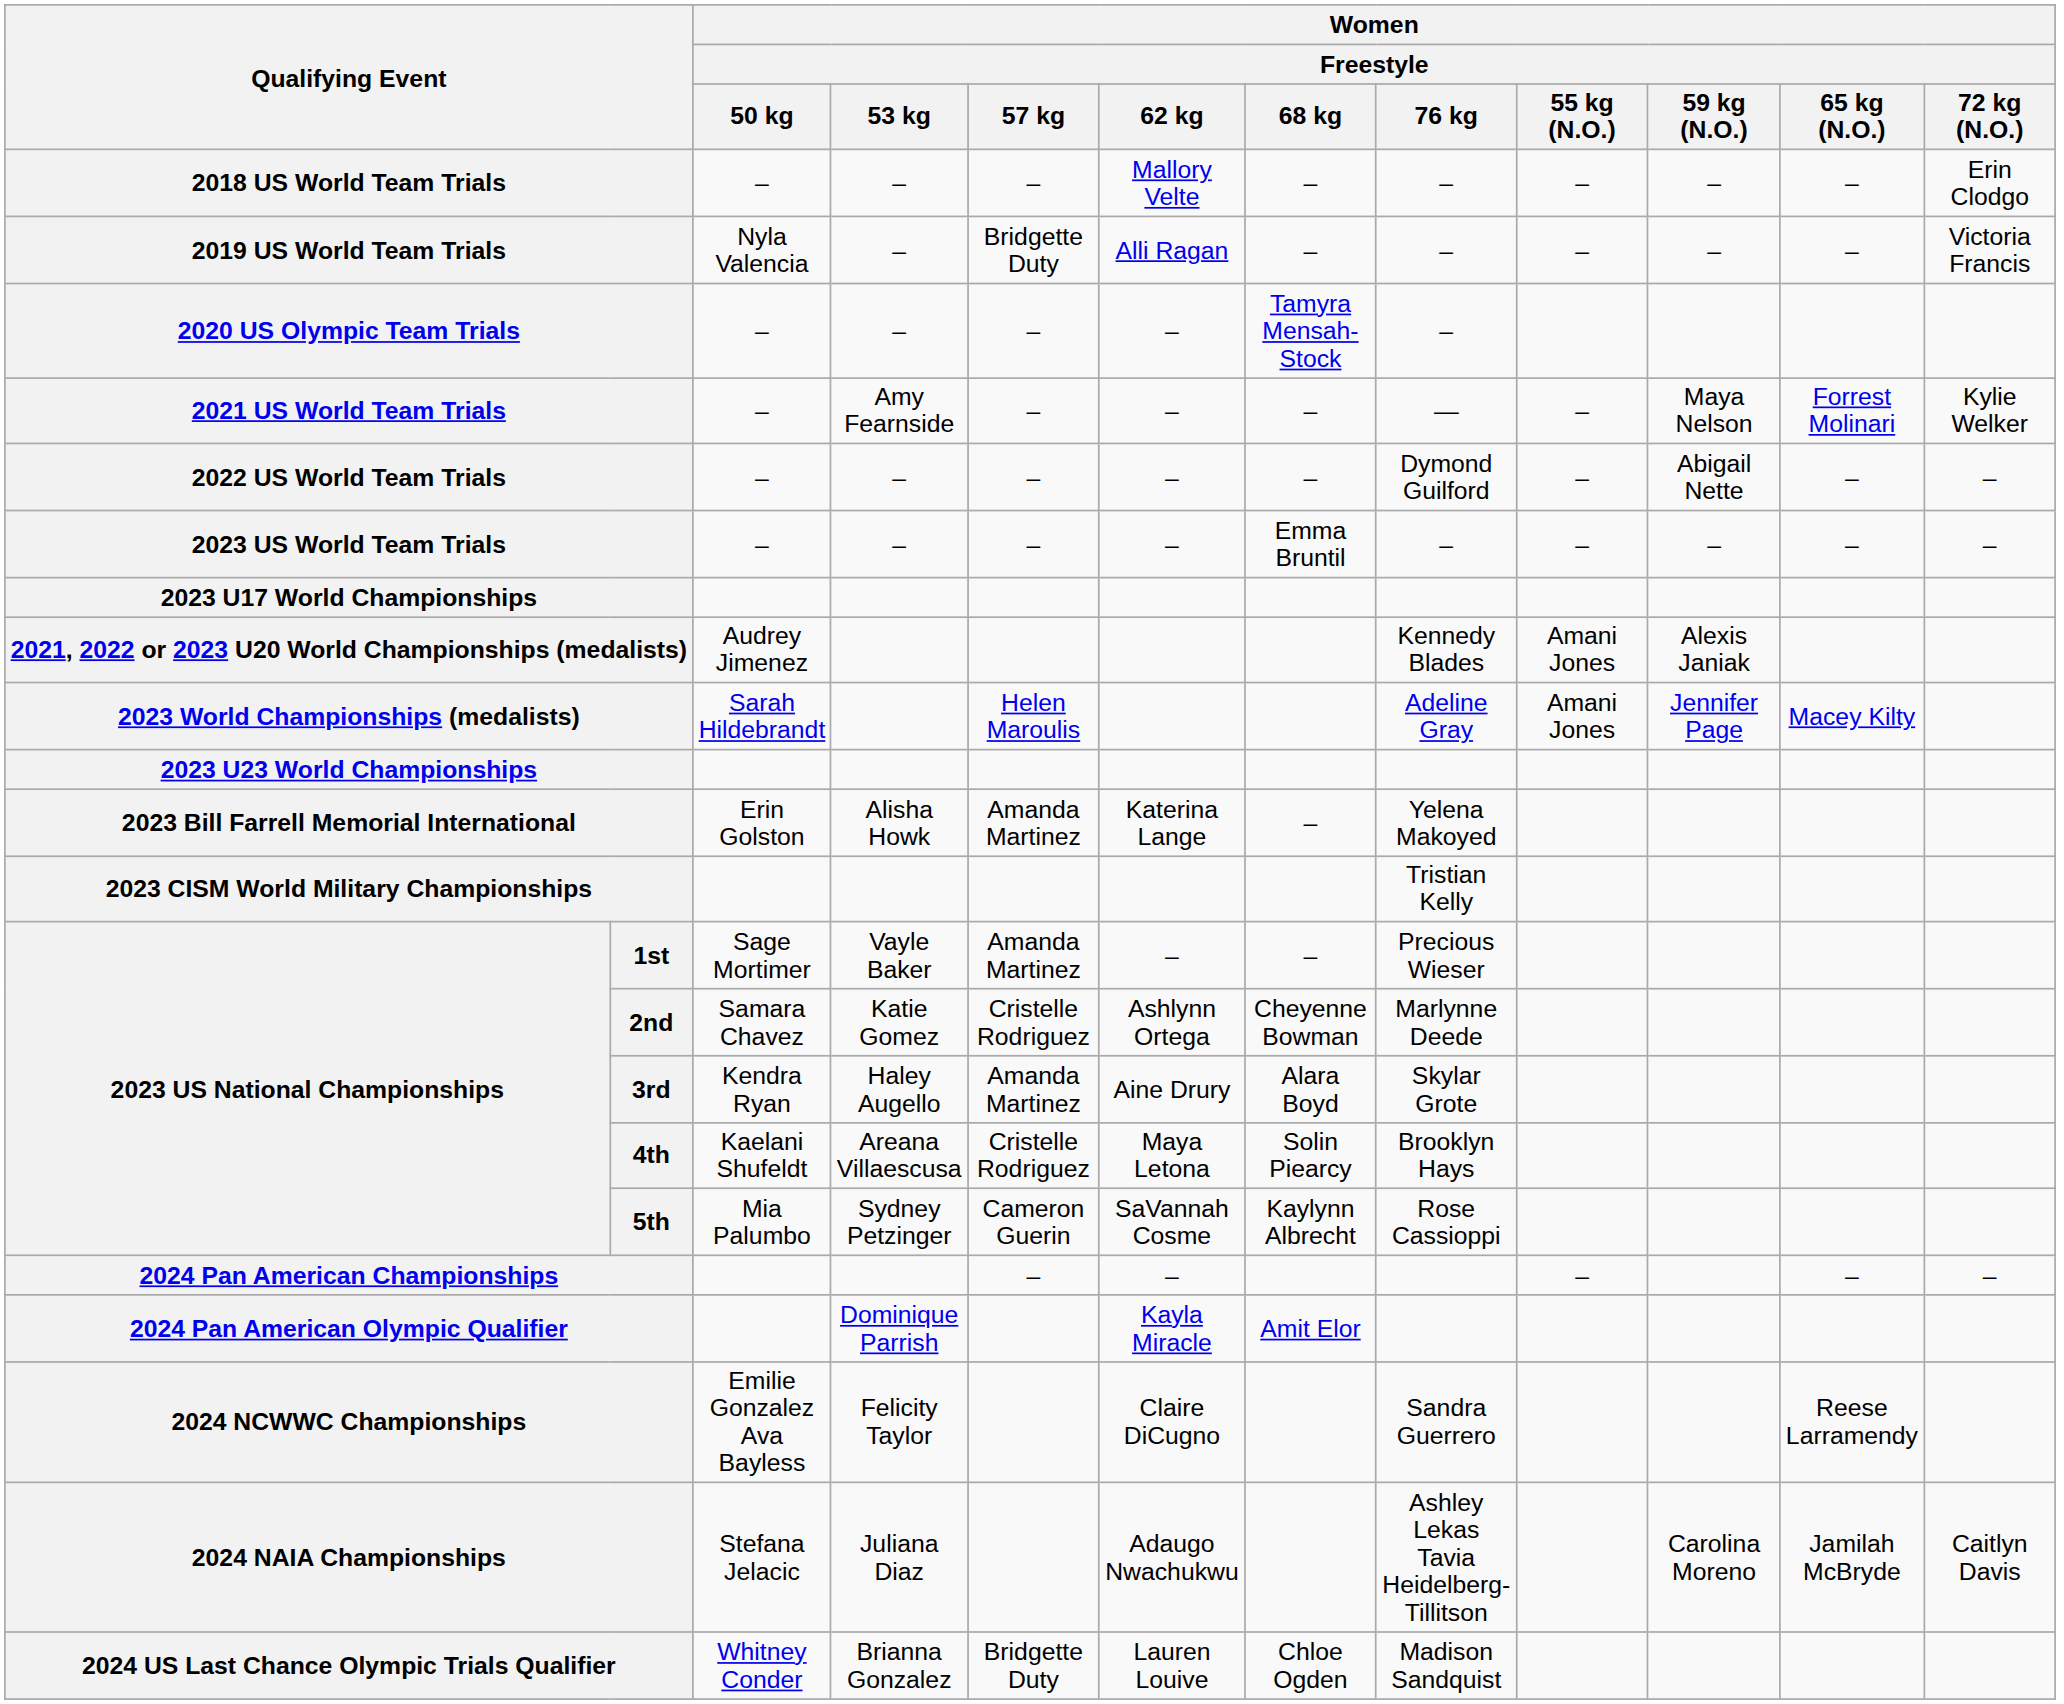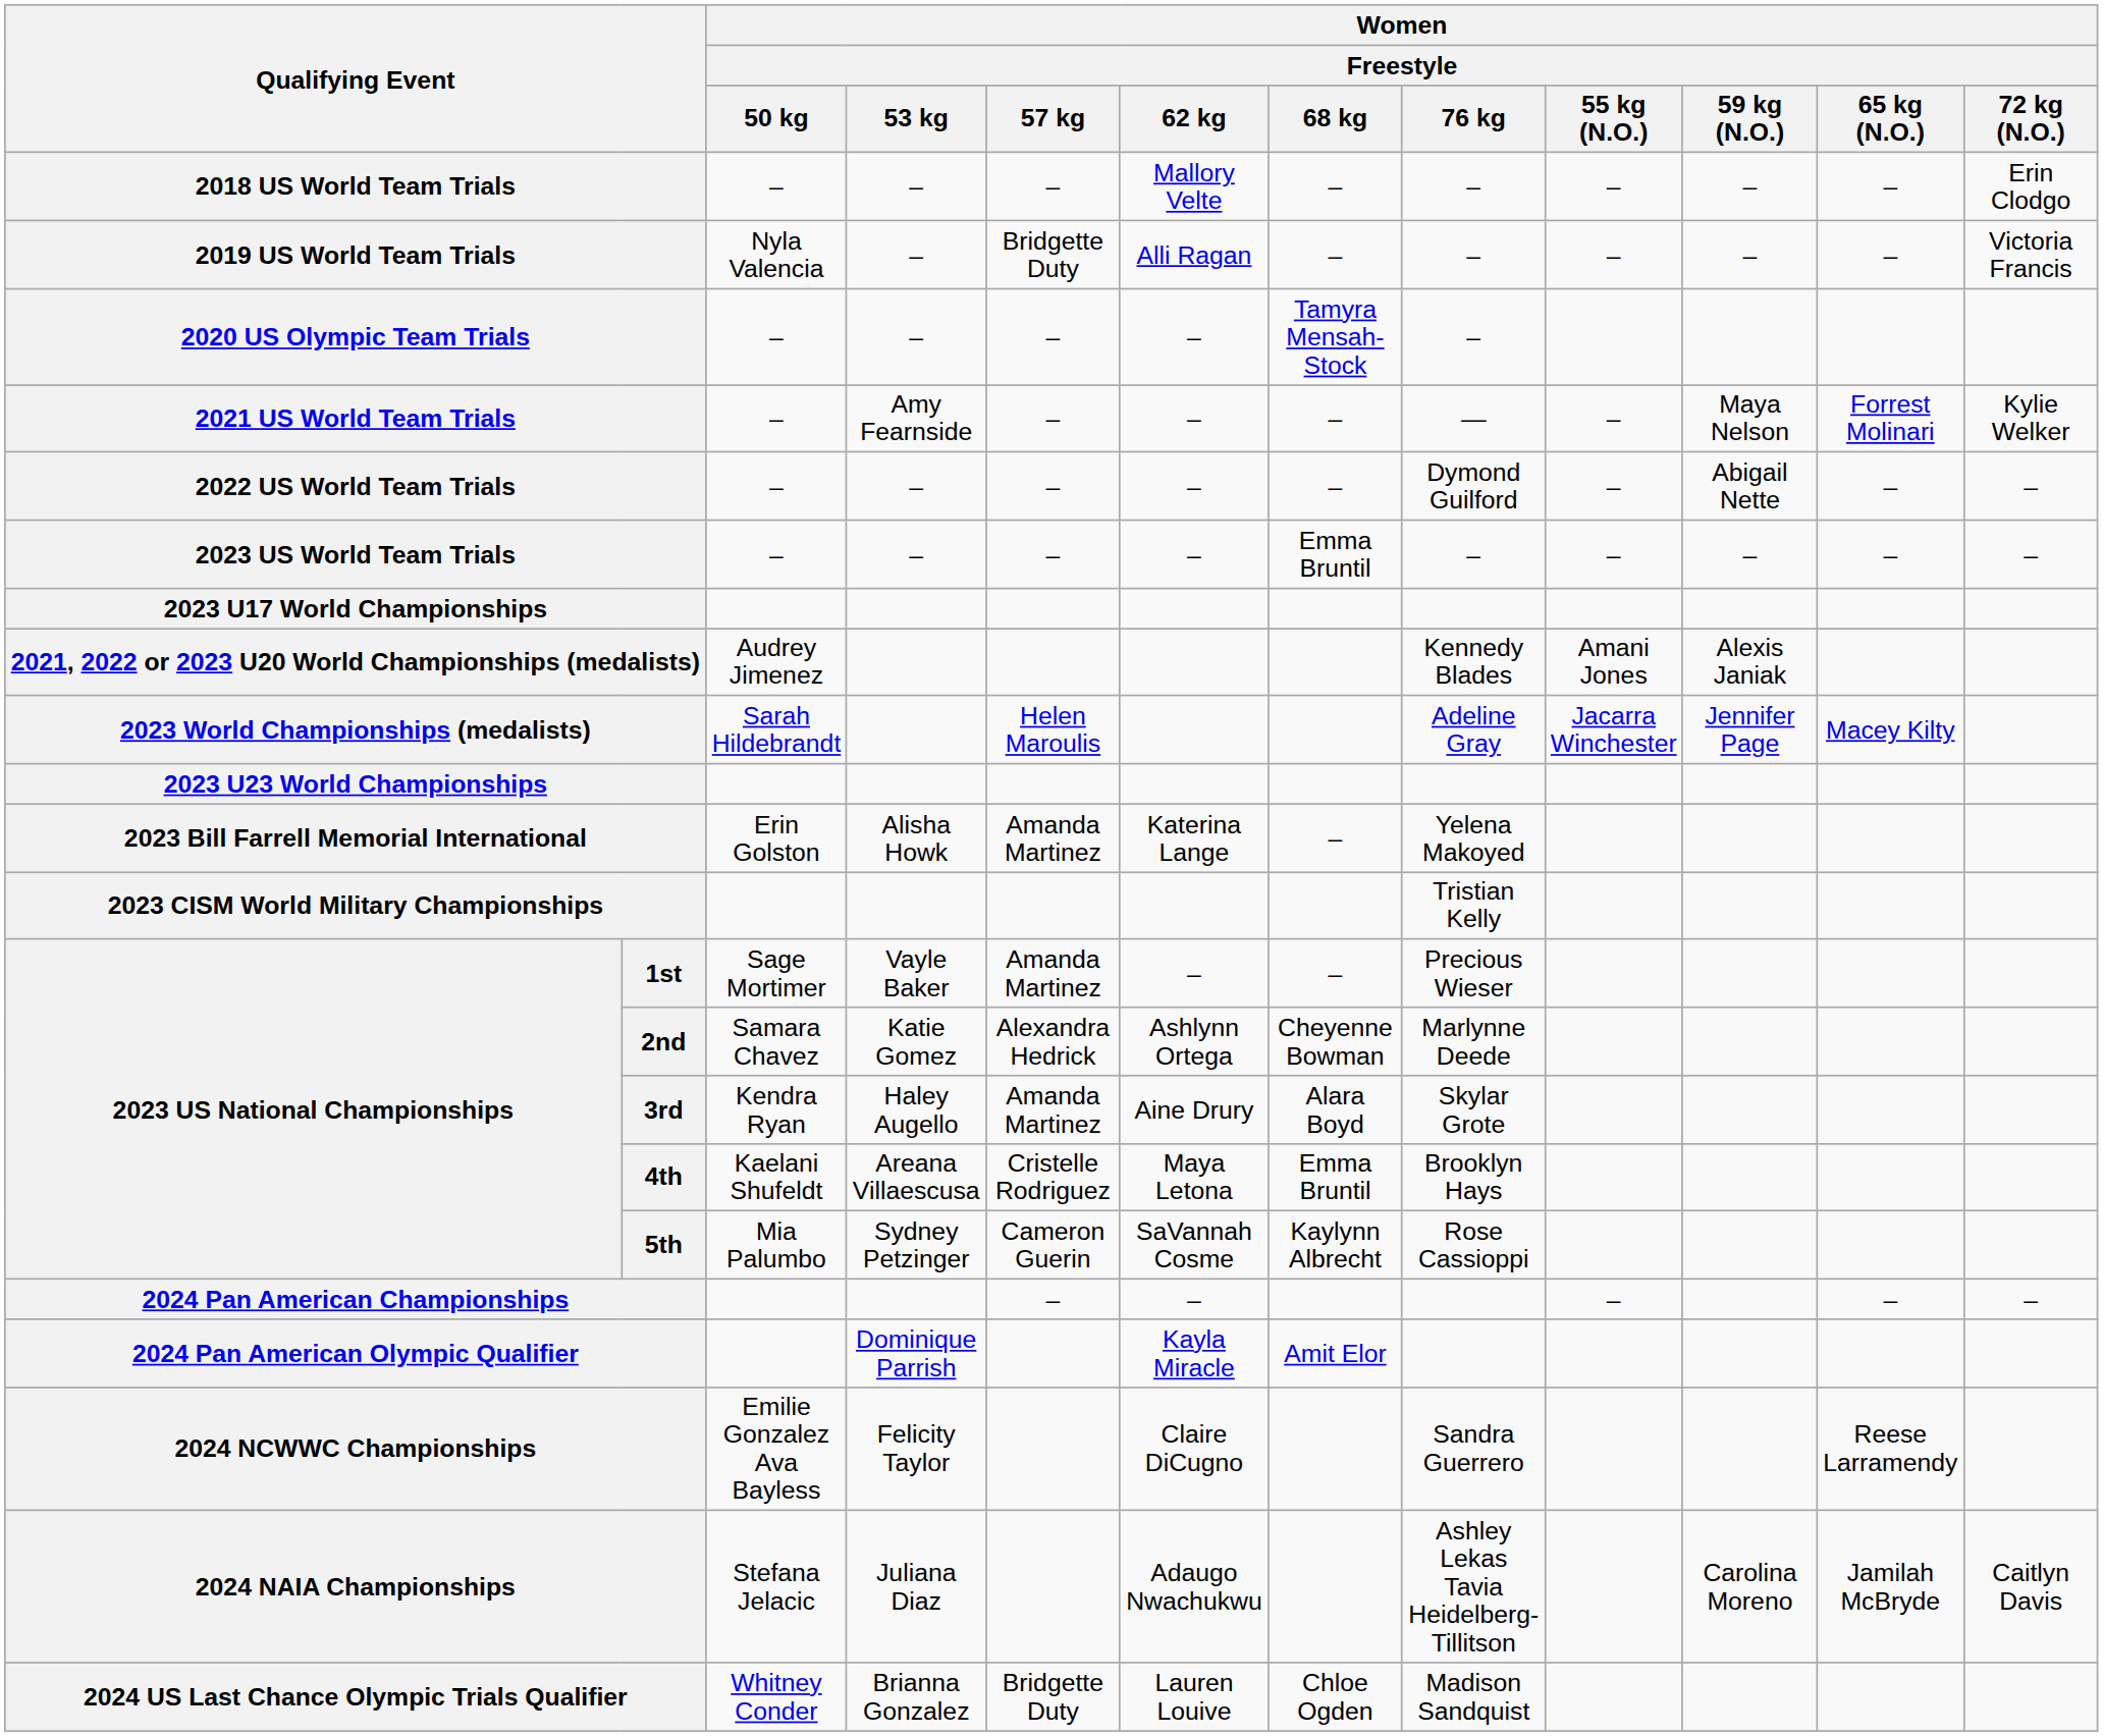 <table class="wikitable" style="text-align:center; font-size:90%">
 <tr>
 <th colspan="2" rowspan="3">Qualifying Event</th>
 <th colspan="10">Women</th>
 </tr>
 <tr>
 <th colspan="10">Freestyle</th>
 </tr>
 <tr>
 <th width="70">50 kg</th>
 <th width="70">53 kg</th>
 <th width="70">57 kg</th>
 <th width="70">62 kg</th>
 <th width="70">68 kg</th>
 <th width="70">76 kg</th>
 <th width="70">55 kg (N.O.)</th>
 <th width="70">59 kg (N.O.)</th>
 <th width="70">65 kg (N.O.)</th>
 <th width="70">72 kg (N.O.)</th>
 </tr>
 <tr>
 <th colspan="2">2018 US World Team Trials</th>
 <td>–</td>
 <td>–</td>
 <td>–</td>
 <td><a href='#'>Mallory Velte</a></td>
 <td>–</td>
 <td>–</td>
 <td>–</td>
 <td>–</td>
 <td>–</td>
 <td>Erin Clodgo</td>
 </tr>
 <tr>
 <th colspan="2">2019 US World Team Trials</th>
 <td>Nyla Valencia</td>
 <td>–</td>
 <td>Bridgette Duty</td>
 <td><a href='#'>Alli Ragan</a></td>
 <td>–</td>
 <td>–</td>
 <td>–</td>
 <td>–</td>
 <td>–</td>
 <td>Victoria Francis</td>
 </tr>
 <tr>
 <th colspan="2"><a href='#'>2020 US Olympic Team Trials</a></th>
 <td>–</td>
 <td>–</td>
 <td>–</td>
 <td>–</td>
 <td><a href='#'>Tamyra Mensah-Stock</a></td>
 <td>–</td>
 <td></td>
 <td></td>
 <td></td>
 <td></td>
 </tr>
 <tr>
 <th colspan="2"><a href='#'>2021 US World Team Trials</a></th>
 <td>–</td>
 <td>Amy Fearnside</td>
 <td>–</td>
 <td>–</td>
 <td>–</td>
 <td>—</td>
 <td>–</td>
 <td>Maya Nelson</td>
 <td><a href='#'>Forrest Molinari</a></td>
 <td>Kylie Welker</td>
 </tr>
 <tr>
 <th colspan="2">2022 US World Team Trials</th>
 <td>–</td>
 <td>–</td>
 <td>–</td>
 <td>–</td>
 <td>–</td>
 <td>Dymond Guilford</td>
 <td>–</td>
 <td>Abigail Nette</td>
 <td>–</td>
 <td>–</td>
 </tr>
 <tr>
 <th colspan="2">2023 US World Team Trials</th>
 <td>–</td>
 <td>–</td>
 <td>–</td>
 <td>–</td>
 <td>Emma Bruntil</td>
 <td>–</td>
 <td>–</td>
 <td>–</td>
 <td>–</td>
 <td>–</td>
 </tr>
 <tr>
 <th colspan="2">2023 U17 World Championships</th>
 <td></td>
 <td></td>
 <td></td>
 <td></td>
 <td></td>
 <td></td>
 <td></td>
 <td></td>
 <td></td>
 <td></td>
 </tr>
 <tr>
 <th colspan="2"><a href='#'>2021</a>, <a href='#'>2022</a> or <a href='#'>2023</a> U20 World Championships (medalists)</th>
 <td>Audrey Jimenez</td>
 <td></td>
 <td></td>
 <td></td>
 <td></td>
 <td>Kennedy Blades</td>
 <td>Amani Jones</td>
 <td>Alexis Janiak</td>
 <td></td>
 <td></td>
 </tr>
 <tr>
 <th colspan="2"><a href='#'>2023 World Championships</a> (medalists)</th>
 <td><a href='#'>Sarah Hildebrandt</a></td>
 <td></td>
 <td><a href='#'>Helen Maroulis</a></td>
 <td></td>
 <td></td>
 <td><a href='#'>Adeline Gray</a></td>
-<td>Amani Jones</td>
+<td><a href='#'>Jacarra Winchester</a></td>
 <td><a href='#'>Jennifer Page</a></td>
 <td><a href='#'>Macey Kilty</a></td>
 <td></td>
 </tr>
 <tr>
 <th colspan="2"><a href='#'>2023 U23 World Championships</a></th>
 <td></td>
 <td></td>
 <td></td>
 <td></td>
 <td></td>
 <td></td>
 <td></td>
 <td></td>
 <td></td>
 <td></td>
 </tr>
 <tr>
 <th colspan="2">2023 Bill Farrell Memorial International</th>
 <td>Erin Golston</td>
 <td>Alisha Howk</td>
 <td>Amanda Martinez</td>
 <td>Katerina Lange</td>
 <td>–</td>
 <td>Yelena Makoyed</td>
 <td></td>
 <td></td>
 <td></td>
 <td></td>
 </tr>
 <tr>
 <th colspan="2">2023 CISM World Military Championships</th>
 <td></td>
 <td></td>
 <td></td>
 <td></td>
 <td></td>
 <td>Tristian Kelly</td>
 <td></td>
 <td></td>
 <td></td>
 <td></td>
 </tr>
 <tr>
 <th rowspan="5">2023 US National Championships</th>
 <th>1st</th>
 <td>Sage Mortimer</td>
 <td>Vayle Baker</td>
 <td>Amanda Martinez</td>
 <td>–</td>
 <td>–</td>
 <td>Precious Wieser</td>
 <td></td>
 <td></td>
 <td></td>
 <td></td>
 </tr>
 <tr>
 <th>2nd</th>
 <td>Samara Chavez</td>
 <td>Katie Gomez</td>
-<td>Cristelle Rodriguez</td>
+<td>Alexandra Hedrick</td>
 <td>Ashlynn Ortega</td>
 <td>Cheyenne Bowman</td>
 <td>Marlynne Deede</td>
 <td></td>
 <td></td>
 <td></td>
 <td></td>
 </tr>
 <tr>
 <th>3rd</th>
 <td>Kendra Ryan</td>
 <td>Haley Augello</td>
 <td>Amanda Martinez</td>
 <td>Aine Drury</td>
 <td>Alara Boyd</td>
 <td>Skylar Grote</td>
 <td></td>
 <td></td>
 <td></td>
 <td></td>
 </tr>
 <tr>
 <th>4th</th>
 <td>Kaelani Shufeldt</td>
 <td>Areana Villaescusa</td>
 <td>Cristelle Rodriguez</td>
 <td>Maya Letona</td>
-<td>Solin Piearcy</td>
+<td>Emma Bruntil</td>
 <td>Brooklyn Hays</td>
 <td></td>
 <td></td>
 <td></td>
 <td></td>
 </tr>
 <tr>
 <th>5th</th>
 <td>Mia Palumbo</td>
 <td>Sydney Petzinger</td>
 <td>Cameron Guerin</td>
 <td>SaVannah Cosme</td>
 <td>Kaylynn Albrecht</td>
 <td>Rose Cassioppi</td>
 <td></td>
 <td></td>
 <td></td>
 <td></td>
 </tr>
 <tr>
 <th colspan="2"><a href='#'>2024 Pan American Championships</a></th>
 <td></td>
 <td></td>
 <td>–</td>
 <td>–</td>
 <td></td>
 <td></td>
 <td>–</td>
 <td></td>
 <td>–</td>
 <td>–</td>
 </tr>
 <tr>
 <th colspan="2"><a href='#'>2024 Pan American Olympic Qualifier</a></th>
 <td></td>
 <td><a href='#'>Dominique Parrish</a></td>
 <td></td>
 <td><a href='#'>Kayla Miracle</a></td>
 <td><a href='#'>Amit Elor</a></td>
 <td></td>
 <td></td>
 <td></td>
 <td></td>
 <td></td>
 </tr>
 <tr>
 <th colspan="2">2024 NCWWC Championships</th>
 <td>Emilie Gonzalez<br>Ava Bayless</td>
 <td>Felicity Taylor</td>
 <td></td>
 <td>Claire DiCugno</td>
 <td></td>
 <td>Sandra Guerrero</td>
 <td></td>
 <td></td>
 <td>Reese Larramendy</td>
 <td></td>
 </tr>
 <tr>
 <th colspan="2">2024 NAIA Championships</th>
 <td>Stefana Jelacic</td>
 <td>Juliana Diaz</td>
 <td></td>
 <td>Adaugo Nwachukwu</td>
 <td></td>
 <td>Ashley Lekas<br>Tavia Heidelberg-Tillitson</td>
 <td></td>
 <td>Carolina Moreno</td>
 <td>Jamilah McBryde</td>
 <td>Caitlyn Davis</td>
 </tr>
 <tr>
 <th colspan="2">2024 US Last Chance Olympic Trials Qualifier</th>
 <td><a href='#'>Whitney Conder</a></td>
 <td>Brianna Gonzalez</td>
 <td>Bridgette Duty</td>
 <td>Lauren Louive</td>
 <td>Chloe Ogden</td>
 <td>Madison Sandquist</td>
 <td></td>
 <td></td>
 <td></td>
 <td></td>
 </tr>
 </table>
